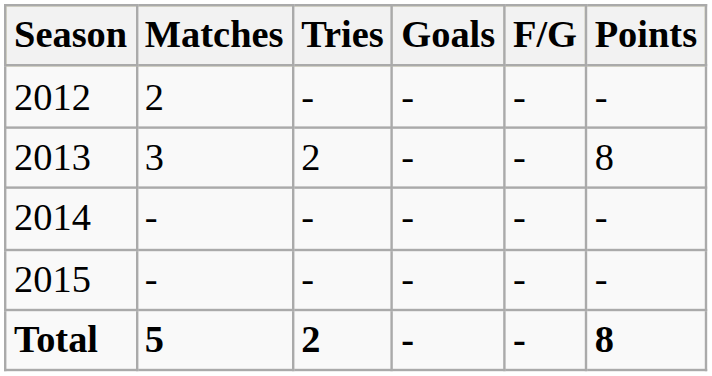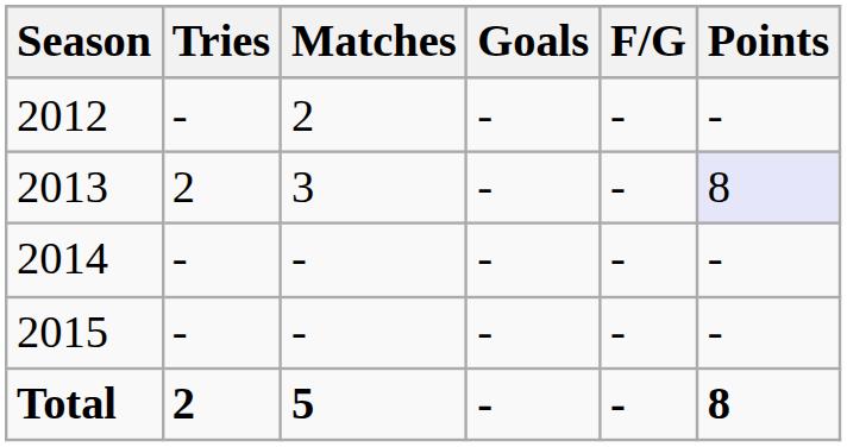 <table class="wikitable">
 <tr style="background:#bdb76b;">
 <th>Season</th>
+<th>Tries</th>
 <th>Matches</th>
-<th>Tries</th>
 <th>Goals</th>
 <th>F/G</th>
 <th>Points</th>
 </tr>
 <tr>
 <td>2012</td>
+<td>-</td>
 <td>2</td>
-<td>-</td>
 <td>-</td>
 <td>-</td>
 <td>-</td>
 </tr>
 <tr>
 <td>2013</td>
+<td>2</td>
 <td>3</td>
-<td>2</td>
 <td>-</td>
 <td>-</td>
-<td>8</td>
+<td style="background: lavender;">8</td>
 </tr>
 <tr>
 <td>2014</td>
 <td>-</td>
 <td>-</td>
 <td>-</td>
 <td>-</td>
 <td>-</td>
 </tr>
 <tr>
 <td>2015</td>
 <td>-</td>
 <td>-</td>
 <td>-</td>
 <td>-</td>
 <td>-</td>
 </tr>
 <tr>
 <td><strong>Total</strong></td>
+<td><strong>2</strong></td>
 <td><strong>5</strong></td>
-<td><strong>2</strong></td>
 <td><strong>-</strong></td>
 <td><strong>-</strong></td>
 <td><strong>8</strong></td>
 </tr>
 </table>
